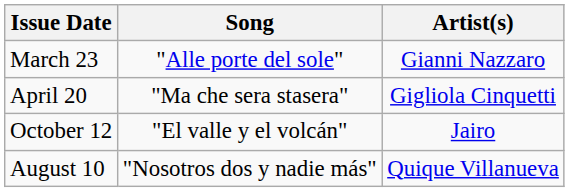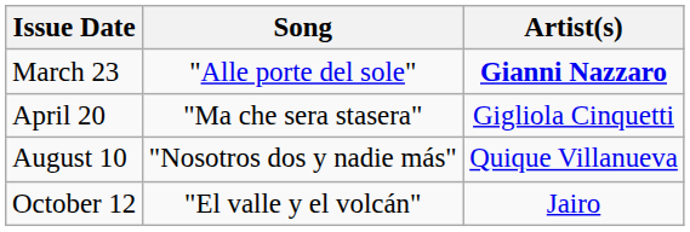 <table class="wikitable">
 <tr>
 <th>Issue Date</th>
 <th>Song</th>
 <th>Artist(s)</th>
 </tr>
 <tr>
 <td>March 23</td>
 <td align="center">"<a href='#'>Alle porte del sole</a>"</td>
-<td align="center"><a href='#'>Gianni Nazzaro</a></td>
+<td align="center"><strong><a href='#'>Gianni Nazzaro</a></strong></td>
 </tr>
 <tr>
 <td>April 20</td>
 <td align="center">"Ma che sera stasera"</td>
 <td align="center"><a href='#'>Gigliola Cinquetti</a></td>
 </tr>
 <tr>
+<td>August 10</td>
+<td align="center">"Nosotros dos y nadie más"</td>
+<td align="center"><a href='#'>Quique Villanueva</a></td>
+</tr>
+<tr>
 <td>October 12</td>
 <td align="center">"El valle y el volcán"</td>
 <td align="center"><a href='#'>Jairo</a></td>
 </tr>
-<tr>
-<td>August 10</td>
-<td align="center">"Nosotros dos y nadie más"</td>
-<td align="center"><a href='#'>Quique Villanueva</a></td>
-</tr>
 </table>
